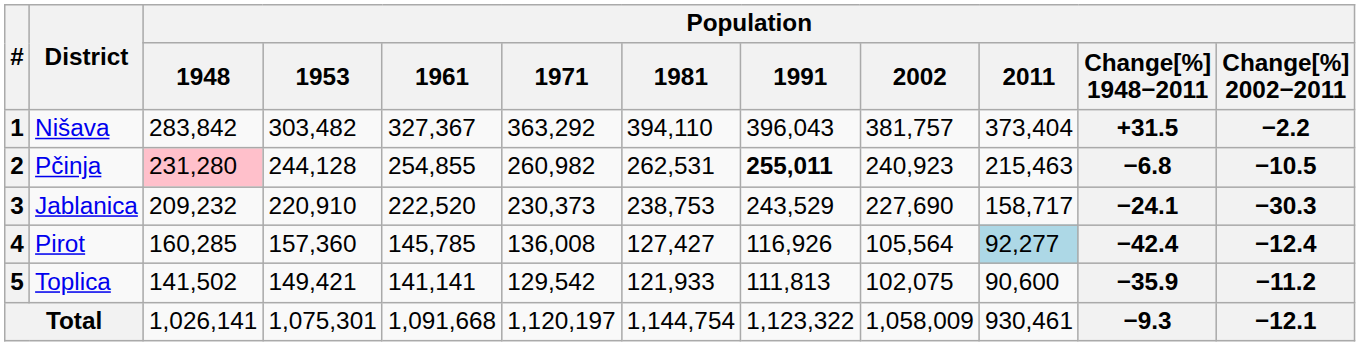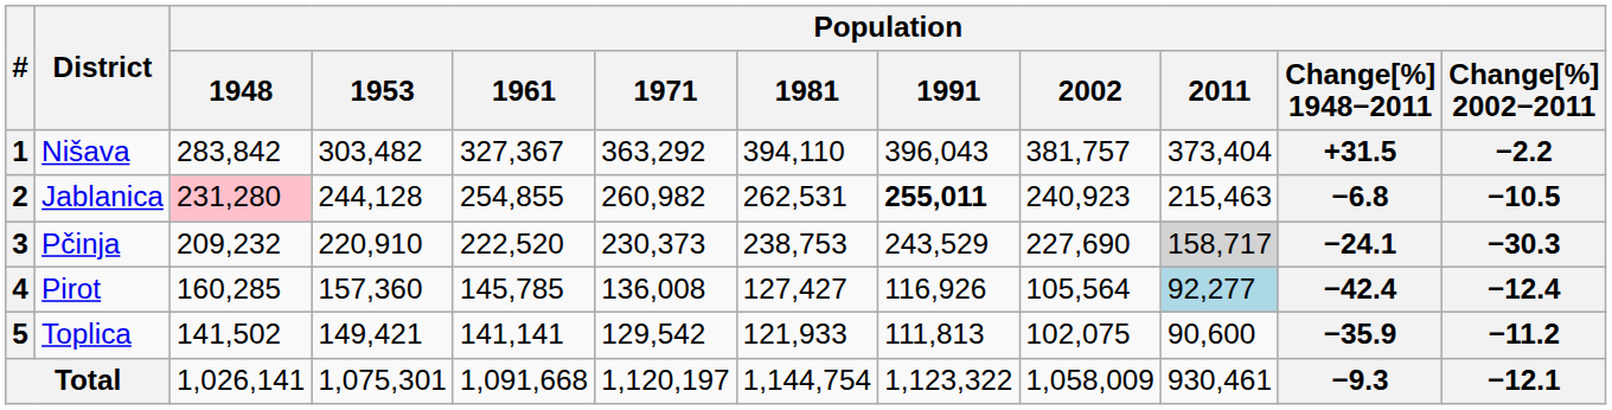 <table class="wikitable">
 <tr>
 <th rowspan="2">#</th>
 <th rowspan="2">District</th>
 <th colspan="10">Population</th>
 </tr>
 <tr>
 <th>1948</th>
 <th>1953</th>
 <th>1961</th>
 <th>1971</th>
 <th>1981</th>
 <th>1991</th>
 <th>2002</th>
 <th>2011</th>
 <th>Change[%]<br>1948−2011</th>
 <th>Change[%]<br>2002−2011</th>
 </tr>
 <tr>
 <th>1</th>
 <td><a href='#'>Nišava</a></td>
 <td>283,842</td>
 <td>303,482</td>
 <td>327,367</td>
 <td>363,292</td>
 <td>394,110</td>
 <td>396,043</td>
 <td>381,757</td>
 <td>373,404</td>
 <th>+31.5</th>
 <th>−2.2</th>
 </tr>
 <tr>
 <th>2</th>
-<td><a href='#'>Pčinja</a></td>
+<td><a href='#'>Jablanica</a></td>
 <td style="background: pink;">231,280</td>
 <td>244,128</td>
 <td>254,855</td>
 <td>260,982</td>
 <td>262,531</td>
 <td><strong>255,011</strong></td>
 <td>240,923</td>
 <td>215,463</td>
 <th>−6.8</th>
 <th>−10.5</th>
 </tr>
 <tr>
 <th>3</th>
-<td><a href='#'>Jablanica</a></td>
+<td><a href='#'>Pčinja</a></td>
 <td>209,232</td>
 <td>220,910</td>
 <td>222,520</td>
 <td>230,373</td>
 <td>238,753</td>
 <td>243,529</td>
 <td>227,690</td>
-<td>158,717</td>
+<td style="background: lightgrey;">158,717</td>
 <th>−24.1</th>
 <th>−30.3</th>
 </tr>
 <tr>
 <th>4</th>
 <td><a href='#'>Pirot</a></td>
 <td>160,285</td>
 <td>157,360</td>
 <td>145,785</td>
 <td>136,008</td>
 <td>127,427</td>
 <td>116,926</td>
 <td>105,564</td>
 <td style="background: lightblue;">92,277</td>
 <th>−42.4</th>
 <th>−12.4</th>
 </tr>
 <tr>
 <th>5</th>
 <td><a href='#'>Toplica</a></td>
 <td>141,502</td>
 <td>149,421</td>
 <td>141,141</td>
 <td>129,542</td>
 <td>121,933</td>
 <td>111,813</td>
 <td>102,075</td>
 <td>90,600</td>
 <th>−35.9</th>
 <th>−11.2</th>
 </tr>
 <tr>
 <th colspan="2">Total</th>
 <td>1,026,141</td>
 <td>1,075,301</td>
 <td>1,091,668</td>
 <td>1,120,197</td>
 <td>1,144,754</td>
 <td>1,123,322</td>
 <td>1,058,009</td>
 <td>930,461</td>
 <th>−9.3</th>
 <th>−12.1</th>
 </tr>
 </table>
